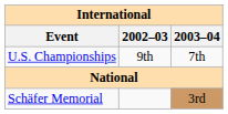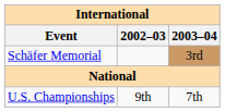 <table class="wikitable" style="text-align:center">
 <tr>
 <th style="background-color: #ffdead; " colspan=3 align=center>International</th>
 </tr>
 <tr>
 <th>Event</th>
 <th>2002–03</th>
 <th>2003–04</th>
 </tr>
 <tr>
-<td align=left><a href='#'>U.S. Championships</a></td>
-<td>9th</td>
-<td>7th</td>
+<td align=left><a href='#'>Schäfer Memorial</a></td>
+<td></td>
+<td bgcolor=cc9966>3rd</td>
 </tr>
 <tr>
 <th style="background-color: #ffdead; " colspan=3 align=center>National</th>
 </tr>
 <tr>
-<td align=left><a href='#'>Schäfer Memorial</a></td>
-<td></td>
-<td bgcolor=cc9966>3rd</td>
+<td align=left><a href='#'>U.S. Championships</a></td>
+<td>9th</td>
+<td>7th</td>
 </tr>
 </table>
